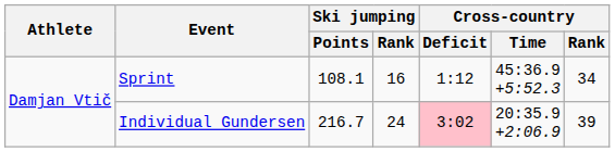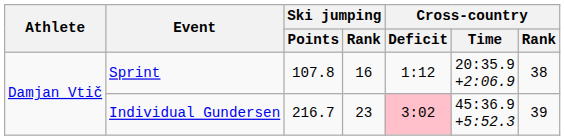 <table class="wikitable" style="font-size:90%">
 <tr>
 <th rowspan="2">Athlete</th>
 <th rowspan="2">Event</th>
 <th colspan="2">Ski jumping</th>
 <th colspan="6">Cross-country</th>
 </tr>
 <tr>
 <th>Points</th>
 <th>Rank</th>
 <th>Deficit</th>
 <th>Time</th>
 <th>Rank</th>
 </tr>
 <tr>
 <td rowspan=2><a href='#'>Damjan Vtič</a></td>
 <td><a href='#'>Sprint</a></td>
-<td align="center">108.1</td>
+<td align="center">107.8</td>
 <td align="center">16</td>
 <td align="center">1:12</td>
-<td align="center">45:36.9<br><em>+5:52.3</em></td>
-<td align="center">34</td>
+<td align="center">20:35.9<br><em>+2:06.9</em></td>
+<td align="center">38</td>
 </tr>
 <tr>
 <td><a href='#'>Individual Gundersen</a></td>
 <td align="center">216.7</td>
-<td align="center">24</td>
+<td align="center">23</td>
 <td align="center" style="background: pink;">3:02</td>
-<td align="center">20:35.9<br><em>+2:06.9</em></td>
+<td align="center">45:36.9<br><em>+5:52.3</em></td>
 <td align="center">39</td>
 </tr>
 </table>
